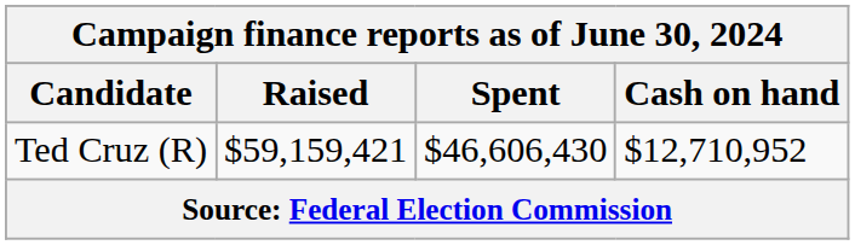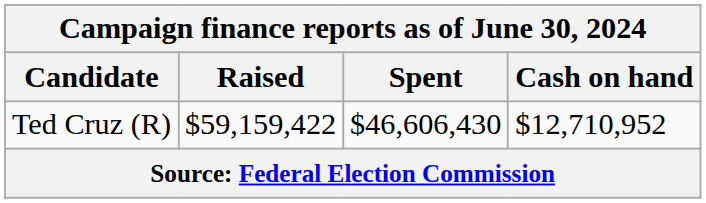 <table class="wikitable sortable">
 <tr>
 <th colspan=4>Campaign finance reports as of June 30, 2024</th>
 </tr>
 <tr style="text-align:center;">
 <th>Candidate</th>
 <th>Raised</th>
 <th>Spent</th>
 <th>Cash on hand</th>
 </tr>
 <tr>
 <td>Ted Cruz (R)</td>
-<td>$59,159,421</td>
+<td>$59,159,422</td>
 <td>$46,606,430</td>
 <td>$12,710,952</td>
 </tr>
 <tr>
 <th colspan="4"><small>Source: <a href='#'>Federal Election Commission</a></small></th>
 </tr>
 </table>
